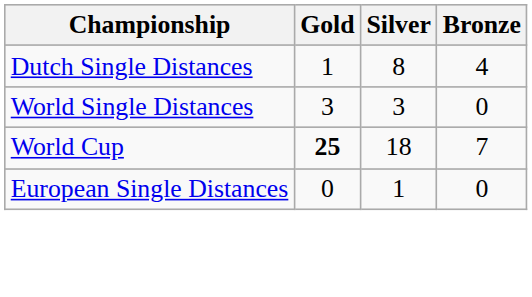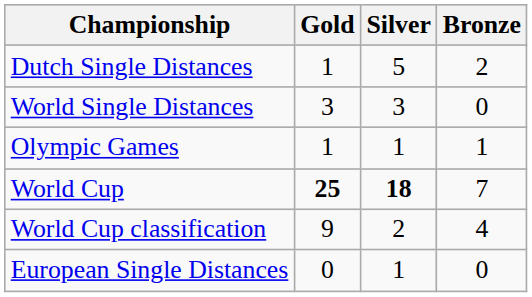 <table class="wikitable">
 <tr>
 <th>Championship</th>
 <th>Gold <br> </th>
 <th>Silver <br> </th>
 <th>Bronze <br> </th>
 </tr>
 <tr>
 <td><a href='#'>Dutch Single Distances</a></td>
 <td align=center>1</td>
-<td align=center>8</td>
-<td align=center>4</td>
+<td align=center>5</td>
+<td align=center>2</td>
 </tr>
 <tr>
 <td><a href='#'>World Single Distances</a></td>
 <td align=center>3</td>
 <td align=center>3</td>
 <td align=center>0</td>
 </tr>
 <tr>
+<td><a href='#'>Olympic Games</a></td>
+<td align=center>1</td>
+<td align=center>1</td>
+<td align=center>1</td>
+</tr>
+<tr>
 <td><a href='#'>World Cup</a></td>
 <td align=center><strong>25</strong></td>
-<td align=center>18</td>
+<td align=center><strong>18</strong></td>
 <td align=center>7</td>
+</tr>
+<tr>
+<td><a href='#'>World Cup classification</a></td>
+<td align=center>9</td>
+<td align=center>2</td>
+<td align=center>4</td>
 </tr>
 <tr>
 <td><a href='#'>European Single Distances</a></td>
 <td align=center>0</td>
 <td align=center>1</td>
 <td align=center>0</td>
 </tr>
 </table>
